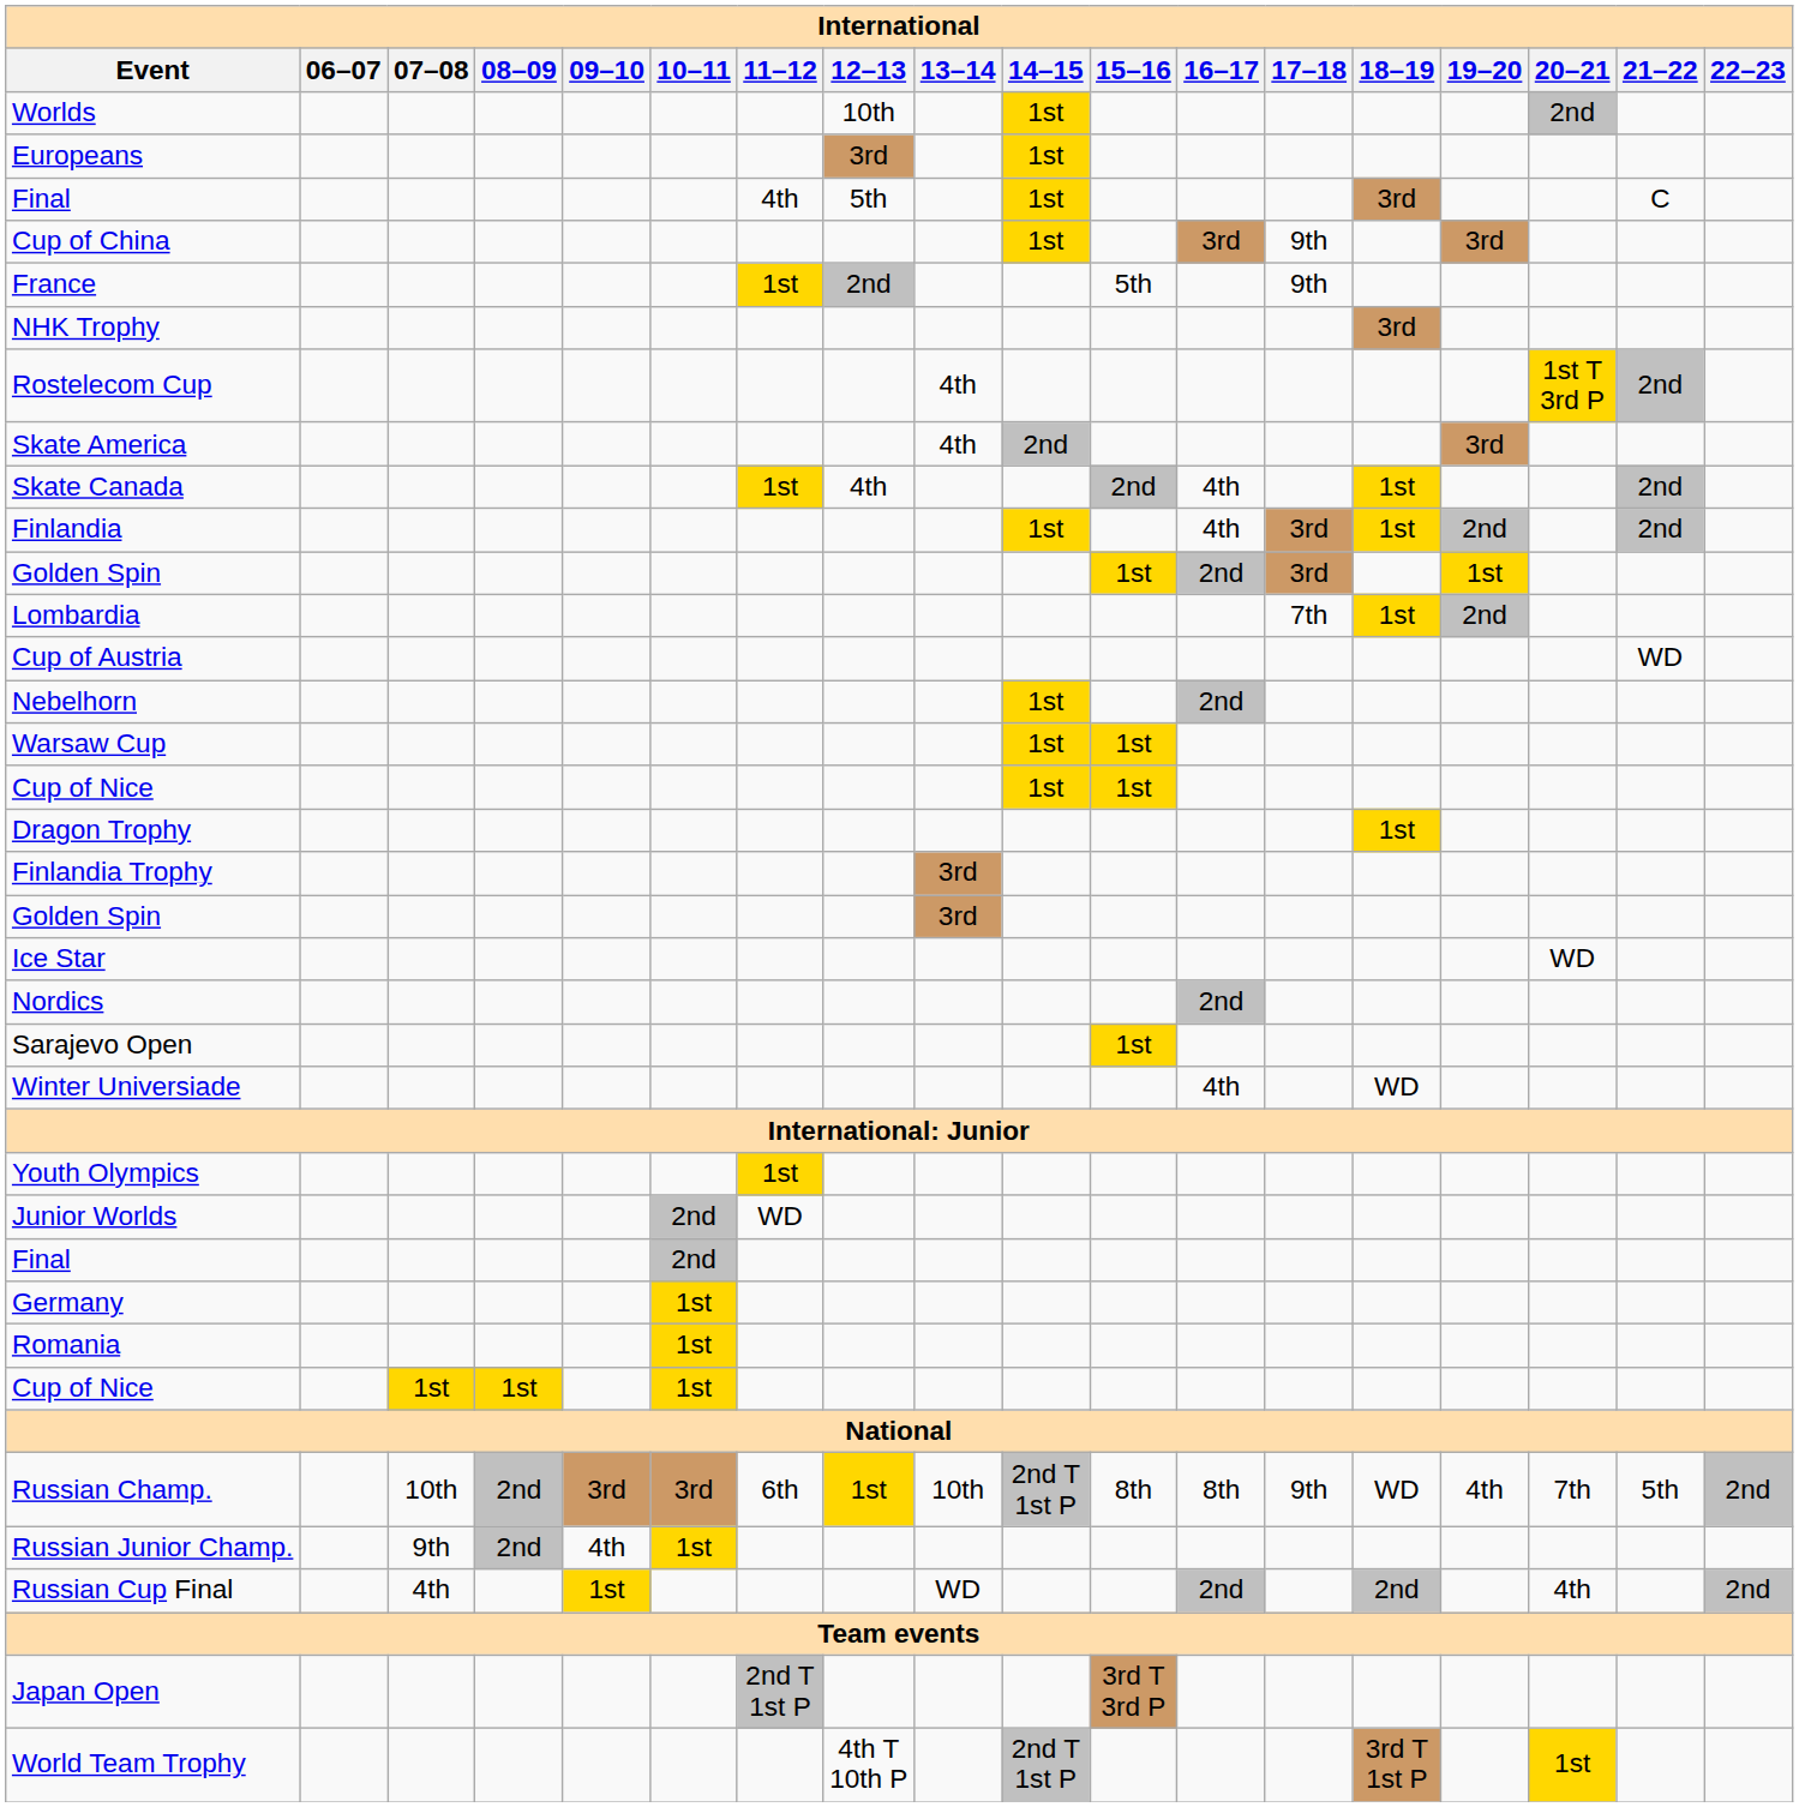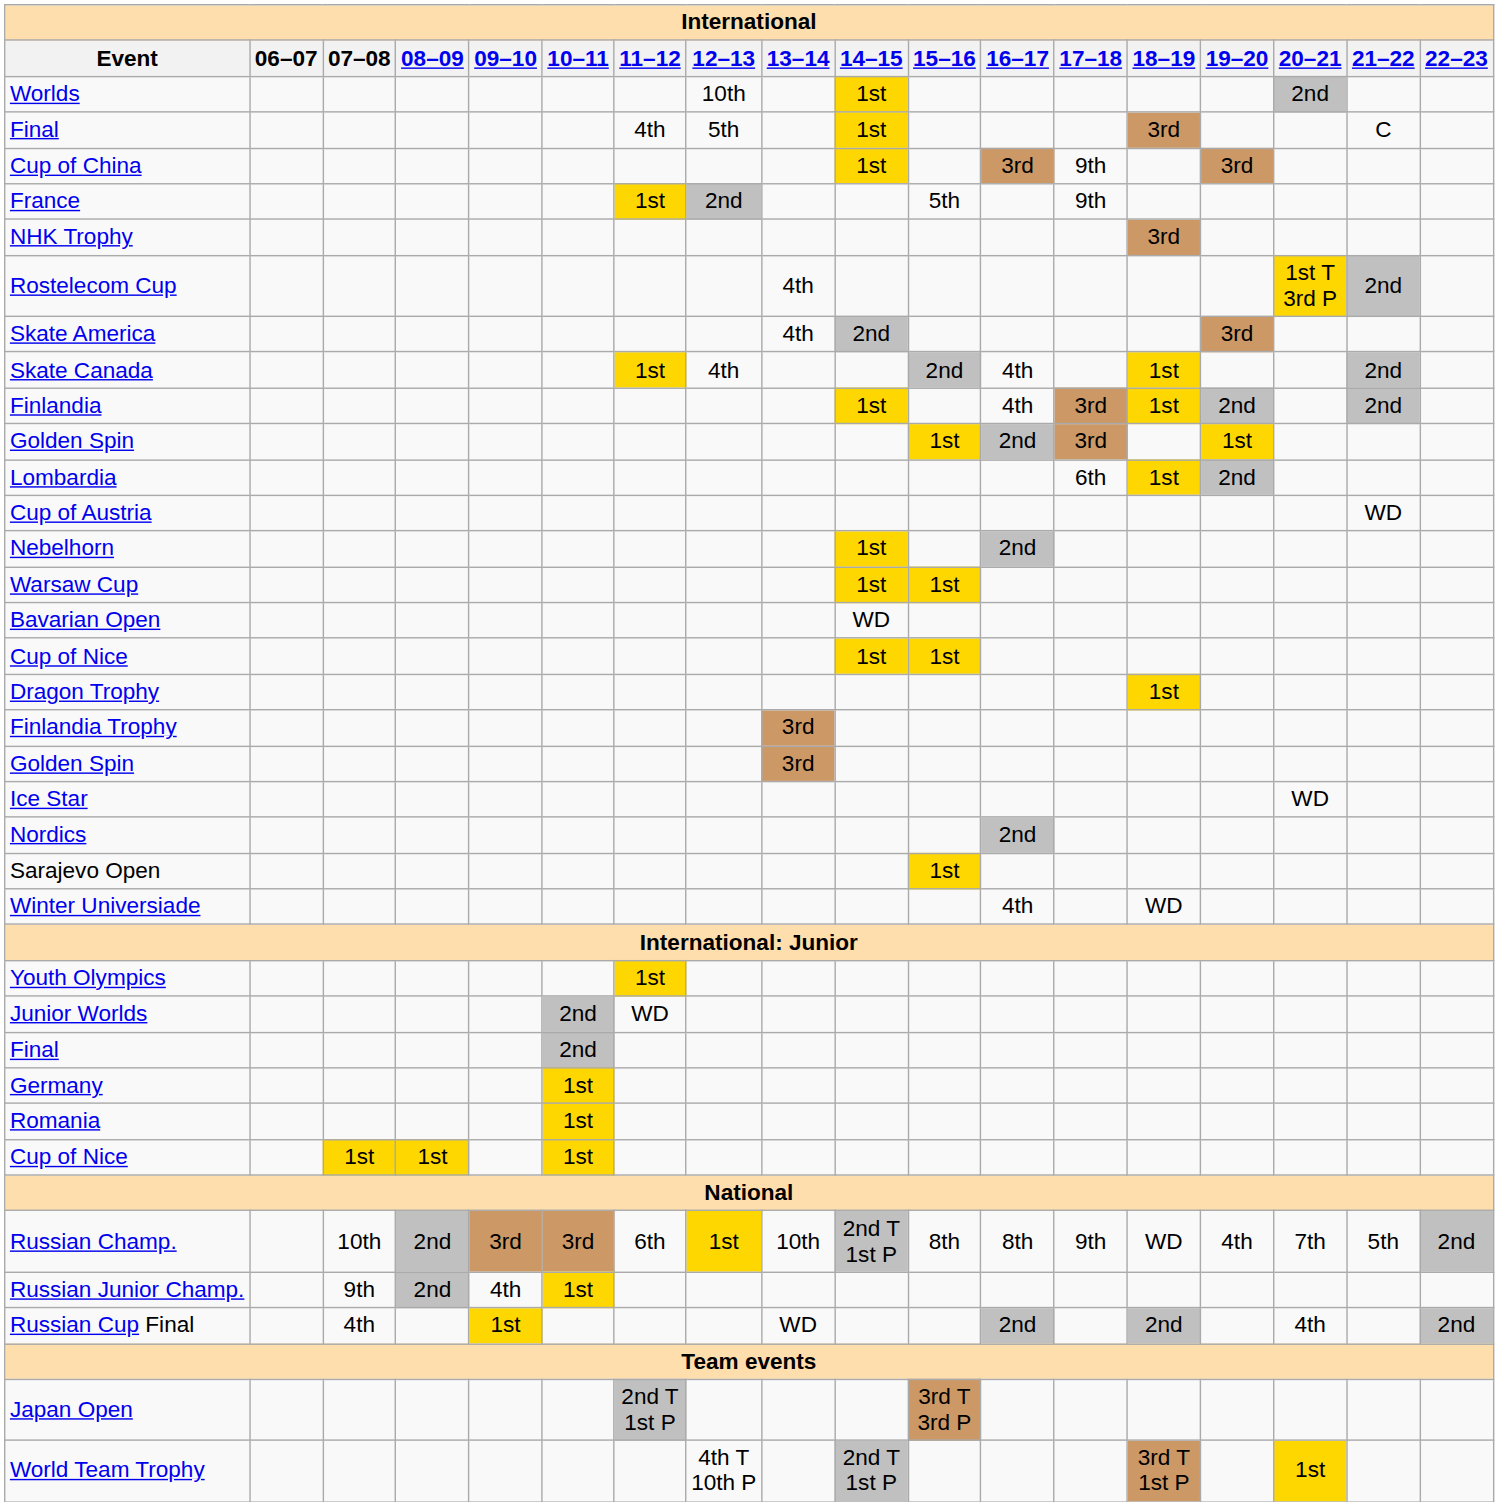 <table class="wikitable" style="text-align:center">
 <tr>
 <th style="background-color: #ffdead;" colspan=18>International</th>
 </tr>
 <tr>
 <th>Event</th>
 <th>06–07</th>
 <th>07–08</th>
 <th><a href='#'>08–09</a></th>
 <th><a href='#'>09–10</a></th>
 <th><a href='#'>10–11</a></th>
 <th><a href='#'>11–12</a></th>
 <th><a href='#'>12–13</a></th>
 <th><a href='#'>13–14</a></th>
 <th><a href='#'>14–15</a></th>
 <th><a href='#'>15–16</a></th>
 <th><a href='#'>16–17</a></th>
 <th><a href='#'>17–18</a></th>
 <th><a href='#'>18–19</a></th>
 <th><a href='#'>19–20</a></th>
 <th><a href='#'>20–21</a></th>
 <th><a href='#'>21–22</a></th>
 <th><a href='#'>22–23</a></th>
 </tr>
 <tr>
 <td align=left><a href='#'>Worlds</a></td>
 <td></td>
 <td></td>
 <td></td>
 <td></td>
 <td></td>
 <td></td>
 <td>10th</td>
 <td></td>
 <td bgcolor=gold>1st</td>
 <td></td>
 <td></td>
 <td></td>
 <td></td>
 <td></td>
 <td bgcolor=silver>2nd</td>
-<td></td>
-<td></td>
-</tr>
-<tr>
-<td align=left><a href='#'>Europeans</a></td>
-<td></td>
-<td></td>
-<td></td>
-<td></td>
-<td></td>
-<td></td>
-<td bgcolor=cc9966>3rd</td>
-<td></td>
-<td bgcolor=gold>1st</td>
-<td></td>
-<td></td>
-<td></td>
-<td></td>
-<td></td>
-<td></td>
 <td></td>
 <td></td>
 </tr>
 <tr>
 <td align=left> <a href='#'>Final</a></td>
 <td></td>
 <td></td>
 <td></td>
 <td></td>
 <td></td>
 <td>4th</td>
 <td>5th</td>
 <td></td>
 <td bgcolor=gold>1st</td>
 <td></td>
 <td></td>
 <td></td>
 <td bgcolor=cc9966>3rd</td>
 <td></td>
 <td></td>
 <td>C</td>
 <td></td>
 </tr>
 <tr>
 <td align=left> <a href='#'>Cup of China</a></td>
 <td></td>
 <td></td>
 <td></td>
 <td></td>
 <td></td>
 <td></td>
 <td></td>
 <td></td>
 <td bgcolor=gold>1st</td>
 <td></td>
 <td bgcolor=cc9966>3rd</td>
 <td>9th</td>
 <td></td>
 <td bgcolor=cc9966>3rd</td>
 <td></td>
 <td></td>
 <td></td>
 </tr>
 <tr>
 <td align=left> <a href='#'>France</a></td>
 <td></td>
 <td></td>
 <td></td>
 <td></td>
 <td></td>
 <td bgcolor=gold>1st</td>
 <td bgcolor=silver>2nd</td>
 <td></td>
 <td></td>
 <td>5th</td>
 <td></td>
 <td>9th</td>
 <td></td>
 <td></td>
 <td></td>
 <td></td>
 <td></td>
 </tr>
 <tr>
 <td align=left> <a href='#'>NHK Trophy</a></td>
 <td></td>
 <td></td>
 <td></td>
 <td></td>
 <td></td>
 <td></td>
 <td></td>
 <td></td>
 <td></td>
 <td></td>
 <td></td>
 <td></td>
 <td bgcolor=cc9966>3rd</td>
 <td></td>
 <td></td>
 <td></td>
 <td></td>
 </tr>
 <tr>
 <td align=left> <a href='#'>Rostelecom Cup</a></td>
 <td></td>
 <td></td>
 <td></td>
 <td></td>
 <td></td>
 <td></td>
 <td></td>
 <td>4th</td>
 <td></td>
 <td></td>
 <td></td>
 <td></td>
 <td></td>
 <td></td>
 <td bgcolor=gold>1st T<br>3rd P</td>
 <td bgcolor=silver>2nd</td>
 <td></td>
 </tr>
 <tr>
 <td align=left> <a href='#'>Skate America</a></td>
 <td></td>
 <td></td>
 <td></td>
 <td></td>
 <td></td>
 <td></td>
 <td></td>
 <td>4th</td>
 <td bgcolor=silver>2nd</td>
 <td></td>
 <td></td>
 <td></td>
 <td></td>
 <td bgcolor=cc9966>3rd</td>
 <td></td>
 <td></td>
 <td></td>
 </tr>
 <tr>
 <td align=left> <a href='#'>Skate Canada</a></td>
 <td></td>
 <td></td>
 <td></td>
 <td></td>
 <td></td>
 <td bgcolor=gold>1st</td>
 <td>4th</td>
 <td></td>
 <td></td>
 <td bgcolor=silver>2nd</td>
 <td>4th</td>
 <td></td>
 <td bgcolor=gold>1st</td>
 <td></td>
 <td></td>
 <td bgcolor=silver>2nd</td>
 <td></td>
 </tr>
 <tr>
 <td align=left> <a href='#'>Finlandia</a></td>
 <td></td>
 <td></td>
 <td></td>
 <td></td>
 <td></td>
 <td></td>
 <td></td>
 <td></td>
 <td bgcolor=gold>1st</td>
 <td></td>
 <td>4th</td>
 <td bgcolor=cc9966>3rd</td>
 <td bgcolor=gold>1st</td>
 <td bgcolor=silver>2nd</td>
 <td></td>
 <td bgcolor=silver>2nd</td>
 <td></td>
 </tr>
 <tr>
 <td align=left> <a href='#'>Golden Spin</a></td>
 <td></td>
 <td></td>
 <td></td>
 <td></td>
 <td></td>
 <td></td>
 <td></td>
 <td></td>
 <td></td>
 <td bgcolor=gold>1st</td>
 <td bgcolor=silver>2nd</td>
 <td bgcolor=cc9966>3rd</td>
 <td></td>
 <td bgcolor=gold>1st</td>
 <td></td>
 <td></td>
 <td></td>
 </tr>
 <tr>
 <td align=left> <a href='#'>Lombardia</a></td>
 <td></td>
 <td></td>
 <td></td>
 <td></td>
 <td></td>
 <td></td>
 <td></td>
 <td></td>
 <td></td>
 <td></td>
 <td></td>
-<td>7th</td>
+<td>6th</td>
 <td bgcolor=gold>1st</td>
 <td bgcolor=silver>2nd</td>
 <td></td>
 <td></td>
 <td></td>
 </tr>
 <tr>
 <td align=left> <a href='#'>Cup of Austria</a></td>
 <td></td>
 <td></td>
 <td></td>
 <td></td>
 <td></td>
 <td></td>
 <td></td>
 <td></td>
 <td></td>
 <td></td>
 <td></td>
 <td></td>
 <td></td>
 <td></td>
 <td></td>
 <td>WD</td>
 <td></td>
 </tr>
 <tr>
 <td align=left> <a href='#'>Nebelhorn</a></td>
 <td></td>
 <td></td>
 <td></td>
 <td></td>
 <td></td>
 <td></td>
 <td></td>
 <td></td>
 <td bgcolor=gold>1st</td>
 <td></td>
 <td bgcolor=silver>2nd</td>
 <td></td>
 <td></td>
 <td></td>
 <td></td>
 <td></td>
 <td></td>
 </tr>
 <tr>
 <td align=left> <a href='#'>Warsaw Cup</a></td>
 <td></td>
 <td></td>
 <td></td>
 <td></td>
 <td></td>
 <td></td>
 <td></td>
 <td></td>
 <td bgcolor=gold>1st</td>
 <td bgcolor=gold>1st</td>
+<td></td>
+<td></td>
+<td></td>
+<td></td>
+<td></td>
+<td></td>
+<td></td>
+</tr>
+<tr>
+<td align=left><a href='#'>Bavarian Open</a></td>
+<td></td>
+<td></td>
+<td></td>
+<td></td>
+<td></td>
+<td></td>
+<td></td>
+<td></td>
+<td>WD</td>
+<td></td>
 <td></td>
 <td></td>
 <td></td>
 <td></td>
 <td></td>
 <td></td>
 <td></td>
 </tr>
 <tr>
 <td align=left><a href='#'>Cup of Nice</a></td>
 <td></td>
 <td></td>
 <td></td>
 <td></td>
 <td></td>
 <td></td>
 <td></td>
 <td></td>
 <td bgcolor=gold>1st</td>
 <td bgcolor=gold>1st</td>
 <td></td>
 <td></td>
 <td></td>
 <td></td>
 <td></td>
 <td></td>
 <td></td>
 </tr>
 <tr>
 <td align=left><a href='#'>Dragon Trophy</a></td>
 <td></td>
 <td></td>
 <td></td>
 <td></td>
 <td></td>
 <td></td>
 <td></td>
 <td></td>
 <td></td>
 <td></td>
 <td></td>
 <td></td>
 <td bgcolor=gold>1st</td>
 <td></td>
 <td></td>
 <td></td>
 <td></td>
 </tr>
 <tr>
 <td align=left><a href='#'>Finlandia Trophy</a></td>
 <td></td>
 <td></td>
 <td></td>
 <td></td>
 <td></td>
 <td></td>
 <td></td>
 <td bgcolor=cc9966>3rd</td>
 <td></td>
 <td></td>
 <td></td>
 <td></td>
 <td></td>
 <td></td>
 <td></td>
 <td></td>
 <td></td>
 </tr>
 <tr>
 <td align=left><a href='#'>Golden Spin</a></td>
 <td></td>
 <td></td>
 <td></td>
 <td></td>
 <td></td>
 <td></td>
 <td></td>
 <td bgcolor=cc9966>3rd</td>
 <td></td>
 <td></td>
 <td></td>
 <td></td>
 <td></td>
 <td></td>
 <td></td>
 <td></td>
 <td></td>
 </tr>
 <tr>
 <td align=left><a href='#'>Ice Star</a></td>
 <td></td>
 <td></td>
 <td></td>
 <td></td>
 <td></td>
 <td></td>
 <td></td>
 <td></td>
 <td></td>
 <td></td>
 <td></td>
 <td></td>
 <td></td>
 <td></td>
 <td>WD</td>
 <td></td>
 <td></td>
 </tr>
 <tr>
 <td align=left><a href='#'>Nordics</a></td>
 <td></td>
 <td></td>
 <td></td>
 <td></td>
 <td></td>
 <td></td>
 <td></td>
 <td></td>
 <td></td>
 <td></td>
 <td bgcolor=silver>2nd</td>
 <td></td>
 <td></td>
 <td></td>
 <td></td>
 <td></td>
 <td></td>
 </tr>
 <tr>
 <td align=left>Sarajevo Open</td>
 <td></td>
 <td></td>
 <td></td>
 <td></td>
 <td></td>
 <td></td>
 <td></td>
 <td></td>
 <td></td>
 <td bgcolor=gold>1st</td>
 <td></td>
 <td></td>
 <td></td>
 <td></td>
 <td></td>
 <td></td>
 <td></td>
 </tr>
 <tr>
 <td align=left><a href='#'>Winter Universiade</a></td>
 <td></td>
 <td></td>
 <td></td>
 <td></td>
 <td></td>
 <td></td>
 <td></td>
 <td></td>
 <td></td>
 <td></td>
 <td>4th</td>
 <td></td>
 <td>WD</td>
 <td></td>
 <td></td>
 <td></td>
 <td></td>
 </tr>
 <tr>
 <th style="background-color: #ffdead;" colspan=18>International: Junior</th>
 </tr>
 <tr>
 <td align=left><a href='#'>Youth Olympics</a></td>
 <td></td>
 <td></td>
 <td></td>
 <td></td>
 <td></td>
 <td bgcolor=gold>1st</td>
 <td></td>
 <td></td>
 <td></td>
 <td></td>
 <td></td>
 <td></td>
 <td></td>
 <td></td>
 <td></td>
 <td></td>
 <td></td>
 </tr>
 <tr>
 <td align=left><a href='#'>Junior Worlds</a></td>
 <td></td>
 <td></td>
 <td></td>
 <td></td>
 <td bgcolor=silver>2nd</td>
 <td>WD</td>
 <td></td>
 <td></td>
 <td></td>
 <td></td>
 <td></td>
 <td></td>
 <td></td>
 <td></td>
 <td></td>
 <td></td>
 <td></td>
 </tr>
 <tr>
 <td align=left> <a href='#'>Final</a></td>
 <td></td>
 <td></td>
 <td></td>
 <td></td>
 <td bgcolor=silver>2nd</td>
 <td></td>
 <td></td>
 <td></td>
 <td></td>
 <td></td>
 <td></td>
 <td></td>
 <td></td>
 <td></td>
 <td></td>
 <td></td>
 <td></td>
 </tr>
 <tr>
 <td align=left> <a href='#'>Germany</a></td>
 <td></td>
 <td></td>
 <td></td>
 <td></td>
 <td bgcolor=gold>1st</td>
 <td></td>
 <td></td>
 <td></td>
 <td></td>
 <td></td>
 <td></td>
 <td></td>
 <td></td>
 <td></td>
 <td></td>
 <td></td>
 <td></td>
 </tr>
 <tr>
 <td align=left> <a href='#'>Romania</a></td>
 <td></td>
 <td></td>
 <td></td>
 <td></td>
 <td bgcolor=gold>1st</td>
 <td></td>
 <td></td>
 <td></td>
 <td></td>
 <td></td>
 <td></td>
 <td></td>
 <td></td>
 <td></td>
 <td></td>
 <td></td>
 <td></td>
 </tr>
 <tr>
 <td align=left><a href='#'>Cup of Nice</a></td>
 <td></td>
 <td bgcolor=gold>1st</td>
 <td bgcolor=gold>1st</td>
 <td></td>
 <td bgcolor=gold>1st</td>
 <td></td>
 <td></td>
 <td></td>
 <td></td>
 <td></td>
 <td></td>
 <td></td>
 <td></td>
 <td></td>
 <td></td>
 <td></td>
 <td></td>
 </tr>
 <tr>
 <th style="background-color: #ffdead;" colspan=18>National</th>
 </tr>
 <tr>
 <td align=left><a href='#'>Russian Champ.</a></td>
 <td></td>
 <td>10th</td>
 <td bgcolor=silver>2nd</td>
 <td bgcolor=cc9966>3rd</td>
 <td bgcolor=cc9966>3rd</td>
 <td>6th</td>
 <td bgcolor=gold>1st</td>
 <td>10th</td>
 <td bgcolor=silver>2nd T<br>1st P</td>
 <td>8th</td>
 <td>8th</td>
 <td>9th</td>
 <td>WD</td>
 <td>4th</td>
 <td>7th</td>
 <td>5th</td>
 <td bgcolor=silver>2nd</td>
 </tr>
 <tr>
 <td align=left><a href='#'>Russian Junior Champ.</a></td>
 <td></td>
 <td>9th</td>
 <td bgcolor=silver>2nd</td>
 <td>4th</td>
 <td bgcolor=gold>1st</td>
 <td></td>
 <td></td>
 <td></td>
 <td></td>
 <td></td>
 <td></td>
 <td></td>
 <td></td>
 <td></td>
 <td></td>
 <td></td>
 <td></td>
 </tr>
 <tr>
 <td align=left><a href='#'>Russian Cup</a> Final</td>
 <td></td>
 <td>4th</td>
 <td></td>
 <td bgcolor=gold>1st</td>
 <td></td>
 <td></td>
 <td></td>
 <td>WD</td>
 <td></td>
 <td></td>
 <td bgcolor=silver>2nd</td>
 <td></td>
 <td bgcolor=silver>2nd</td>
 <td></td>
 <td>4th</td>
 <td></td>
 <td bgcolor=silver>2nd</td>
 </tr>
 <tr>
 <th style="background-color: #ffdead;" colspan=18>Team events</th>
 </tr>
 <tr>
 <td align=left><a href='#'>Japan Open</a></td>
 <td></td>
 <td></td>
 <td></td>
 <td></td>
 <td></td>
 <td bgcolor=silver>2nd T<br>1st P</td>
 <td></td>
 <td></td>
 <td></td>
 <td bgcolor=cc9966>3rd T<br>3rd P</td>
 <td></td>
 <td></td>
 <td></td>
 <td></td>
 <td></td>
 <td></td>
 <td></td>
 </tr>
 <tr>
 <td align=left><a href='#'>World Team Trophy</a></td>
 <td></td>
 <td></td>
 <td></td>
 <td></td>
 <td></td>
 <td></td>
 <td>4th T<br>10th P</td>
 <td></td>
 <td bgcolor=silver>2nd T<br>1st P</td>
 <td></td>
 <td></td>
 <td></td>
 <td bgcolor=cc9966>3rd T<br>1st P</td>
 <td></td>
 <td bgcolor=gold>1st</td>
 <td></td>
 <td></td>
 </tr>
 </table>
